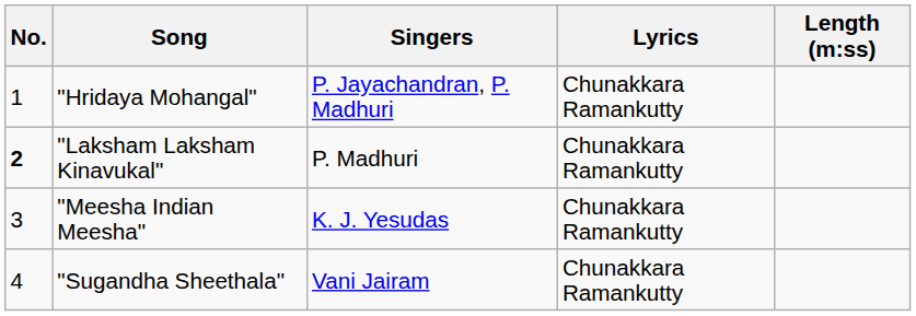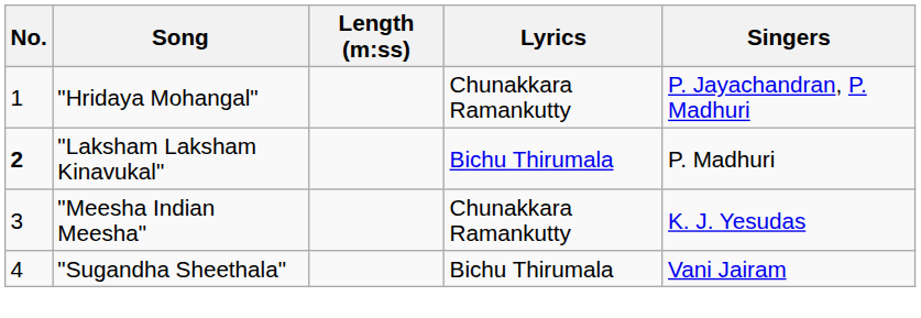 <table class="wikitable" style="font-size:95%;">
 <tr>
 <th>No.</th>
 <th>Song</th>
+<th>Length (m:ss)</th>
+<th>Lyrics</th>
 <th>Singers</th>
-<th>Lyrics</th>
-<th>Length (m:ss)</th>
 </tr>
 <tr>
 <td>1</td>
 <td>"Hridaya Mohangal"</td>
+<td></td>
+<td>Chunakkara Ramankutty</td>
 <td><a href='#'>P. Jayachandran</a>, <a href='#'>P. Madhuri</a></td>
-<td>Chunakkara Ramankutty</td>
-<td></td>
 </tr>
 <tr>
 <td><strong>2</strong></td>
 <td>"Laksham Laksham Kinavukal"</td>
+<td></td>
+<td><a href='#'>Bichu Thirumala</a></td>
 <td>P. Madhuri</td>
-<td>Chunakkara Ramankutty</td>
-<td></td>
 </tr>
 <tr>
 <td>3</td>
 <td>"Meesha Indian Meesha"</td>
+<td></td>
+<td>Chunakkara Ramankutty</td>
 <td><a href='#'>K. J. Yesudas</a></td>
-<td>Chunakkara Ramankutty</td>
-<td></td>
 </tr>
 <tr>
 <td>4</td>
 <td>"Sugandha Sheethala"</td>
+<td></td>
+<td>Bichu Thirumala</td>
 <td><a href='#'>Vani Jairam</a></td>
-<td>Chunakkara Ramankutty</td>
-<td></td>
 </tr>
 </table>
